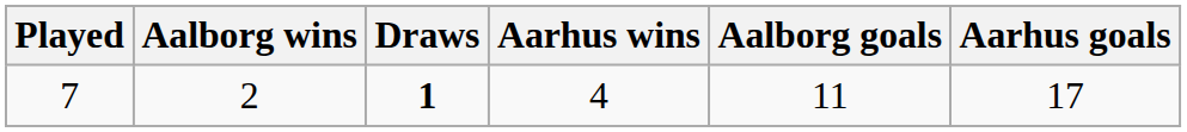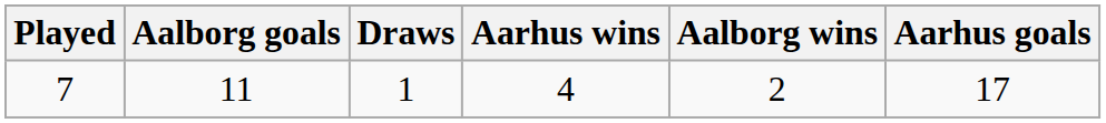 <table class="wikitable" style="text-align: center;">
 <tr>
 <th>Played</th>
-<th>Aalborg wins</th>
+<th>Aalborg goals</th>
 <th>Draws</th>
 <th>Aarhus wins</th>
-<th>Aalborg goals</th>
+<th>Aalborg wins</th>
 <th>Aarhus goals</th>
 </tr>
 <tr>
 <td>7</td>
+<td>11</td>
+<td>1</td>
+<td>4</td>
 <td>2</td>
-<td><strong>1</strong></td>
-<td>4</td>
-<td>11</td>
 <td>17</td>
 </tr>
 </table>
